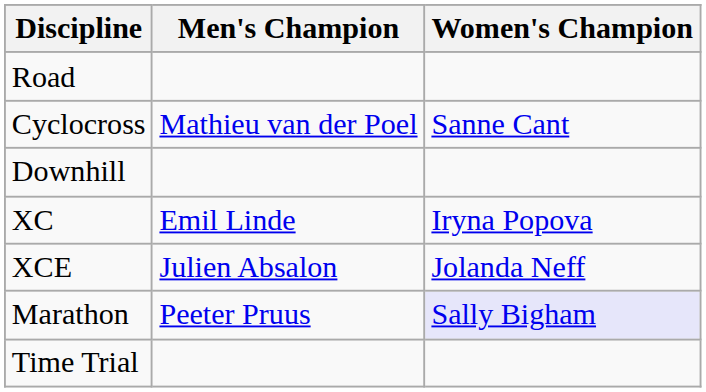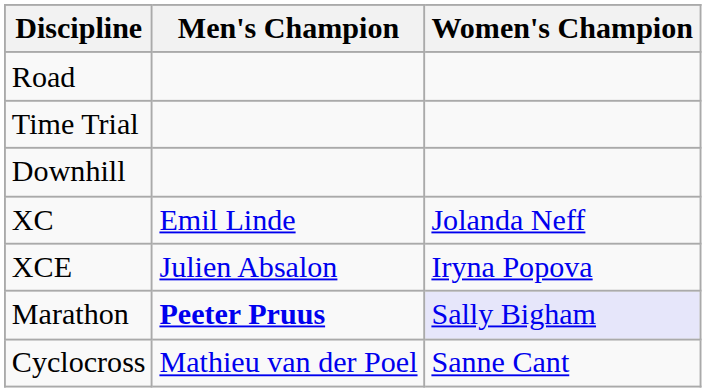 <table class="wikitable">
 <tr>
 <th>Discipline</th>
 <th>Men's Champion</th>
 <th>Women's Champion</th>
 </tr>
 <tr>
 <td>Road</td>
 <td></td>
 <td></td>
 </tr>
 <tr>
-<td>Cyclocross</td>
-<td> <a href='#'>Mathieu van der Poel</a></td>
-<td> <a href='#'>Sanne Cant</a></td>
+<td>Time Trial</td>
+<td></td>
+<td></td>
 </tr>
 <tr>
 <td>Downhill</td>
 <td></td>
 <td></td>
 </tr>
 <tr>
 <td>XC</td>
 <td> <a href='#'>Emil Linde</a></td>
-<td> <a href='#'>Iryna Popova</a></td>
+<td> <a href='#'>Jolanda Neff</a></td>
 </tr>
 <tr>
 <td>XCE</td>
 <td> <a href='#'>Julien Absalon</a></td>
-<td> <a href='#'>Jolanda Neff</a></td>
+<td> <a href='#'>Iryna Popova</a></td>
 </tr>
 <tr>
 <td>Marathon</td>
-<td> <a href='#'>Peeter Pruus</a></td>
+<td><strong> <a href='#'>Peeter Pruus</a></strong></td>
 <td style="background: lavender;"> <a href='#'>Sally Bigham</a></td>
 </tr>
 <tr>
-<td>Time Trial</td>
-<td></td>
-<td></td>
+<td>Cyclocross</td>
+<td> <a href='#'>Mathieu van der Poel</a></td>
+<td> <a href='#'>Sanne Cant</a></td>
 </tr>
 </table>
